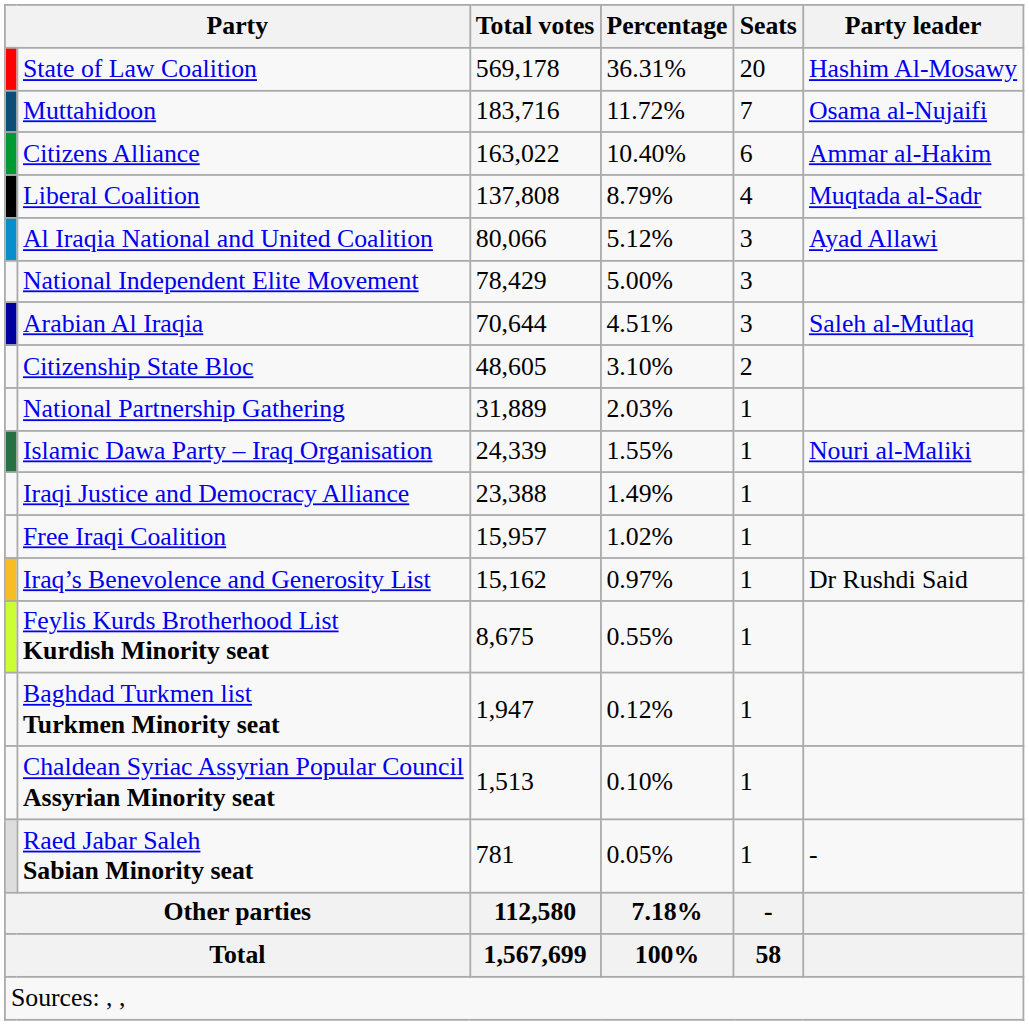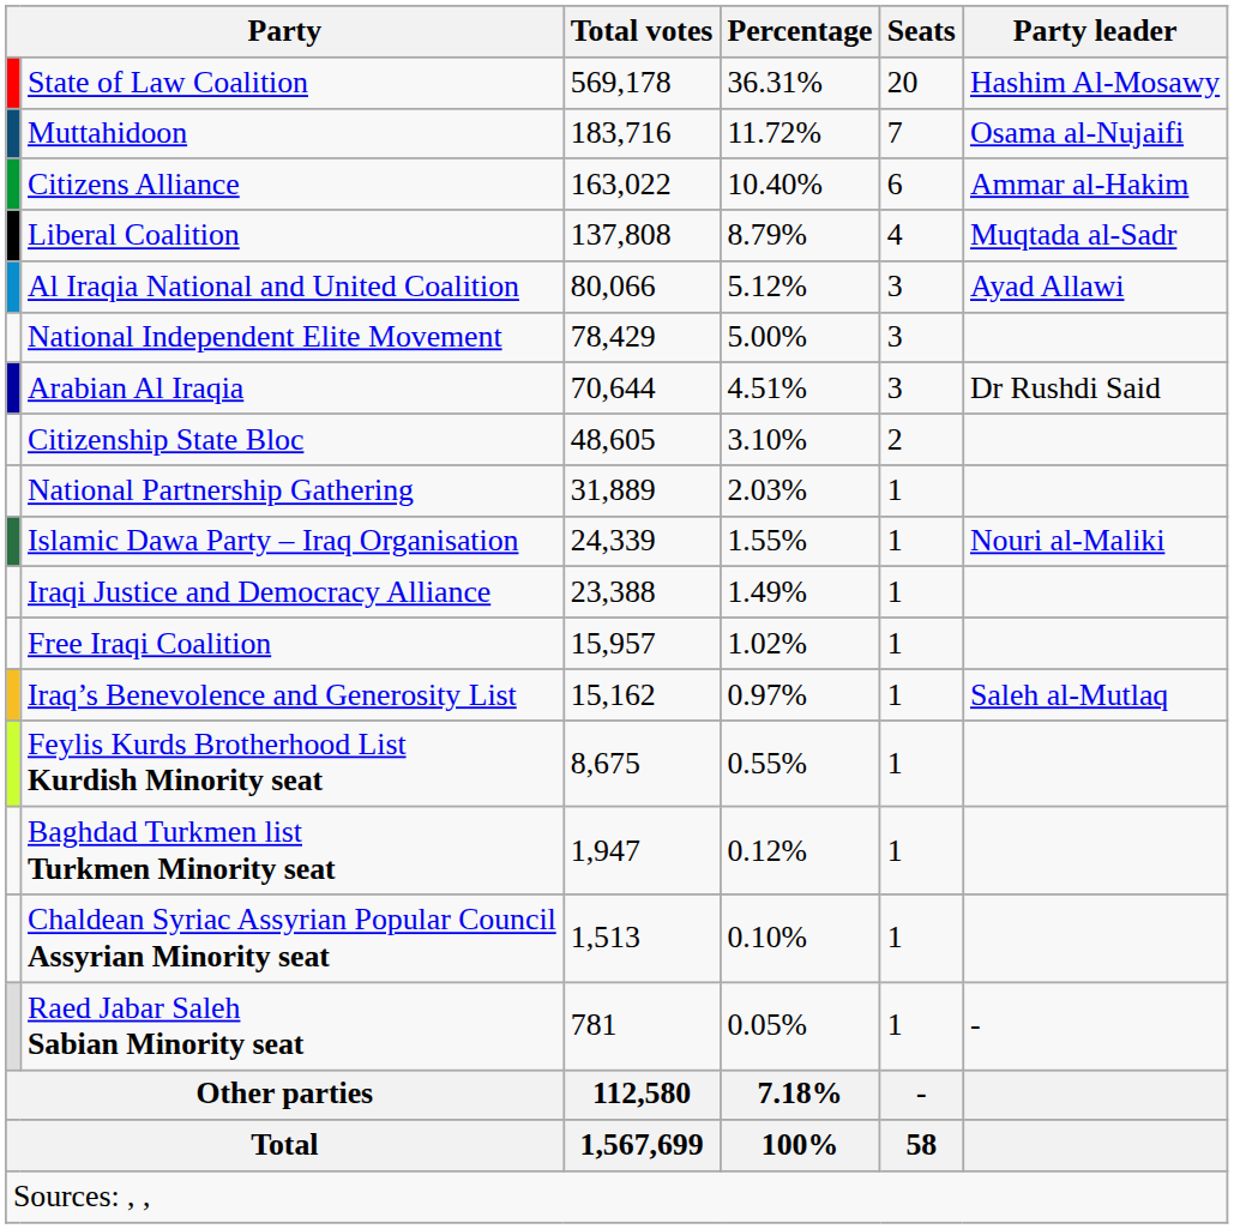 <table class="wikitable sortable" style="border:1px solid #8888aa; background-color:#f8f8f8; padding:0px; font-size:90%;">
 <tr style="background-color:#E9E9E9">
 <th colspan=2>Party</th>
 <th>Total votes</th>
 <th>Percentage</th>
 <th>Seats</th>
 <th>Party leader</th>
 </tr>
 <tr>
 <td bgcolor="#FF0000"></td>
 <td><a href='#'>State of Law Coalition</a></td>
 <td>569,178</td>
 <td>36.31%</td>
 <td>20</td>
 <td><a href='#'>Hashim Al-Mosawy</a></td>
 </tr>
 <tr>
 <td bgcolor="#0D4E76"></td>
 <td><a href='#'>Muttahidoon</a></td>
 <td>183,716</td>
 <td>11.72%</td>
 <td>7</td>
 <td><a href='#'>Osama al-Nujaifi</a></td>
 </tr>
 <tr>
 <td bgcolor="#009933"></td>
 <td><a href='#'>Citizens Alliance</a></td>
 <td>163,022</td>
 <td>10.40%</td>
 <td>6</td>
 <td><a href='#'>Ammar al-Hakim</a></td>
 </tr>
 <tr>
 <td bgcolor="#000000"></td>
 <td><a href='#'>Liberal Coalition</a></td>
 <td>137,808</td>
 <td>8.79%</td>
 <td>4</td>
 <td><a href='#'>Muqtada al-Sadr</a></td>
 </tr>
 <tr>
 <td bgcolor="#098DCD"></td>
 <td><a href='#'>Al Iraqia National and United Coalition</a></td>
 <td>80,066</td>
 <td>5.12%</td>
 <td>3</td>
 <td><a href='#'>Ayad Allawi</a></td>
 </tr>
 <tr>
 <td></td>
 <td><a href='#'>National Independent Elite Movement</a></td>
 <td>78,429</td>
 <td>5.00%</td>
 <td>3</td>
 <td></td>
 </tr>
 <tr>
 <td bgcolor="#00009F"></td>
 <td><a href='#'>Arabian Al Iraqia</a></td>
 <td>70,644</td>
 <td>4.51%</td>
 <td>3</td>
-<td><a href='#'>Saleh al-Mutlaq</a></td>
+<td>Dr Rushdi Said</td>
 </tr>
 <tr>
 <td></td>
 <td><a href='#'>Citizenship State Bloc</a></td>
 <td>48,605</td>
 <td>3.10%</td>
 <td>2</td>
 <td></td>
 </tr>
 <tr>
 <td></td>
 <td><a href='#'>National Partnership Gathering</a></td>
 <td>31,889</td>
 <td>2.03%</td>
 <td>1</td>
 <td></td>
 </tr>
 <tr>
 <td bgcolor="#286F42"></td>
 <td><a href='#'>Islamic Dawa Party – Iraq Organisation</a></td>
 <td>24,339</td>
 <td>1.55%</td>
 <td>1</td>
 <td><a href='#'>Nouri al-Maliki</a></td>
 </tr>
 <tr>
 <td></td>
 <td><a href='#'>Iraqi Justice and Democracy Alliance</a></td>
 <td>23,388</td>
 <td>1.49%</td>
 <td>1</td>
 <td></td>
 </tr>
 <tr>
 <td></td>
 <td><a href='#'>Free Iraqi Coalition</a></td>
 <td>15,957</td>
 <td>1.02%</td>
 <td>1</td>
 <td></td>
 </tr>
 <tr>
 <td bgcolor="#F6BE22"></td>
 <td><a href='#'>Iraq’s Benevolence and Generosity List</a></td>
 <td>15,162</td>
 <td>0.97%</td>
 <td>1</td>
-<td>Dr Rushdi Said</td>
+<td><a href='#'>Saleh al-Mutlaq</a></td>
 </tr>
 <tr>
 <td bgcolor="#CCFF33"></td>
 <td><a href='#'>Feylis Kurds Brotherhood List</a><br><strong>Kurdish Minority seat</strong></td>
 <td>8,675</td>
 <td>0.55%</td>
 <td>1</td>
 <td></td>
 </tr>
 <tr>
 <td></td>
 <td><a href='#'>Baghdad Turkmen list</a><br><strong>Turkmen Minority seat</strong></td>
 <td>1,947</td>
 <td>0.12%</td>
 <td>1</td>
 <td></td>
 </tr>
 <tr>
 <td></td>
 <td><a href='#'>Chaldean Syriac Assyrian Popular Council</a><br><strong>Assyrian Minority seat</strong></td>
 <td>1,513</td>
 <td>0.10%</td>
 <td>1</td>
 <td></td>
 </tr>
 <tr>
 <td bgcolor="#DDDDDD"></td>
 <td><a href='#'>Raed Jabar Saleh</a><br><strong>Sabian Minority seat</strong></td>
 <td>781</td>
 <td>0.05%</td>
 <td>1</td>
 <td>-</td>
 </tr>
 <tr>
 <th colspan=2>Other parties</th>
 <th>112,580</th>
 <th>7.18%</th>
 <th>-</th>
 <th></th>
 </tr>
 <tr>
 <th colspan=2><strong>Total</strong></th>
 <th><strong>1,567,699</strong></th>
 <th><strong>100%</strong></th>
 <th><strong>58</strong></th>
 <th></th>
 </tr>
 <tr>
 <td colspan=7 align=left>Sources: , ,  </td>
 </tr>
 </table>
